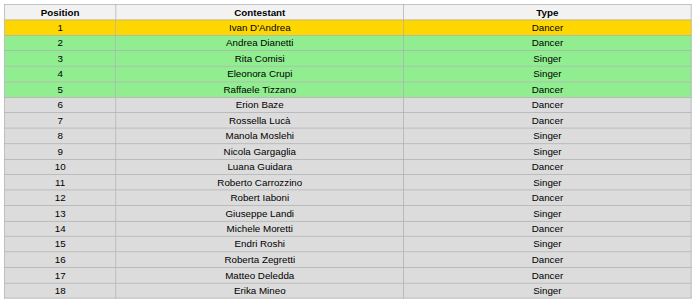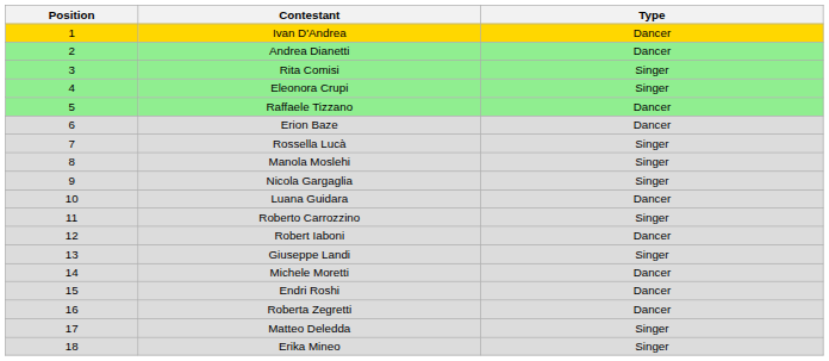 <table class="wikitable" style="text-align:center; font-size:90%; border-collapse:collapse;" width=80%>
 <tr>
 <th width=4%>Position</th>
 <th width="12%" align="center">Contestant</th>
 <th width=12%>Type</th>
 </tr>
 <tr>
 <td style="color:black; background:gold;">1</td>
 <td style="color:black; background:gold;">Ivan D'Andrea</td>
 <td style="color:black; background:gold;">Dancer</td>
 </tr>
 <tr>
 <td style="color:black; background:LightGreen;">2</td>
 <td style="color:black; background:LightGreen;">Andrea Dianetti</td>
 <td style="color:black; background:LightGreen;">Dancer</td>
 </tr>
 <tr>
 <td style="color:black; background:LightGreen;">3</td>
 <td style="color:black; background:LightGreen;">Rita Comisi</td>
 <td style="color:black; background:LightGreen;">Singer</td>
 </tr>
 <tr>
 <td style="color:black; background:LightGreen;">4</td>
 <td style="color:black; background:LightGreen;">Eleonora Crupi</td>
 <td style="color:black; background:LightGreen;">Singer</td>
 </tr>
 <tr>
 <td style="color:black; background:LightGreen;">5</td>
 <td style="color:black; background:LightGreen;">Raffaele Tizzano</td>
 <td style="color:black; background:LightGreen;">Dancer</td>
 </tr>
 <tr>
 <td style="background:#DCDCDC;">6</td>
 <td style="background:#DCDCDC;">Erion Baze</td>
 <td style="background:#DCDCDC;">Dancer</td>
 </tr>
 <tr>
 <td style="background:#DCDCDC;">7</td>
 <td style="background:#DCDCDC;">Rossella Lucà</td>
-<td style="background:#DCDCDC;">Dancer</td>
+<td style="background:#DCDCDC;">Singer</td>
 </tr>
 <tr>
 <td style="background:#DCDCDC;">8</td>
 <td style="background:#DCDCDC;">Manola Moslehi</td>
 <td style="background:#DCDCDC;">Singer</td>
 </tr>
 <tr>
 <td style="background:#DCDCDC;">9</td>
 <td style="background:#DCDCDC;">Nicola Gargaglia</td>
 <td style="background:#DCDCDC;">Singer</td>
 </tr>
 <tr>
 <td style="background:#DCDCDC;">10</td>
 <td style="background:#DCDCDC;">Luana Guidara</td>
 <td style="background:#DCDCDC;">Dancer</td>
 </tr>
 <tr>
 <td style="background:#DCDCDC;">11</td>
 <td style="background:#DCDCDC;">Roberto Carrozzino</td>
 <td style="background:#DCDCDC;">Singer</td>
 </tr>
 <tr>
 <td style="background:#DCDCDC;">12</td>
 <td style="background:#DCDCDC;">Robert Iaboni</td>
 <td style="background:#DCDCDC;">Dancer</td>
 </tr>
 <tr>
 <td style="background:#DCDCDC;">13</td>
 <td style="background:#DCDCDC;">Giuseppe Landi</td>
 <td style="background:#DCDCDC;">Singer</td>
 </tr>
 <tr>
 <td style="background:#DCDCDC;">14</td>
 <td style="background:#DCDCDC;">Michele Moretti</td>
 <td style="background:#DCDCDC;">Dancer</td>
 </tr>
 <tr>
 <td style="background:#DCDCDC;">15</td>
 <td style="background:#DCDCDC;">Endri Roshi</td>
-<td style="background:#DCDCDC;">Singer</td>
+<td style="background:#DCDCDC;">Dancer</td>
 </tr>
 <tr>
 <td style="background:#DCDCDC;">16</td>
 <td style="background:#DCDCDC;">Roberta Zegretti</td>
 <td style="background:#DCDCDC;">Dancer</td>
 </tr>
 <tr>
 <td style="background:#DCDCDC;">17</td>
 <td style="background:#DCDCDC;">Matteo Deledda</td>
-<td style="background:#DCDCDC;">Dancer</td>
+<td style="background:#DCDCDC;">Singer</td>
 </tr>
 <tr>
 <td style="background:#DCDCDC;">18</td>
 <td style="background:#DCDCDC;">Erika Mineo</td>
 <td style="background:#DCDCDC;">Singer</td>
 </tr>
 </table>
